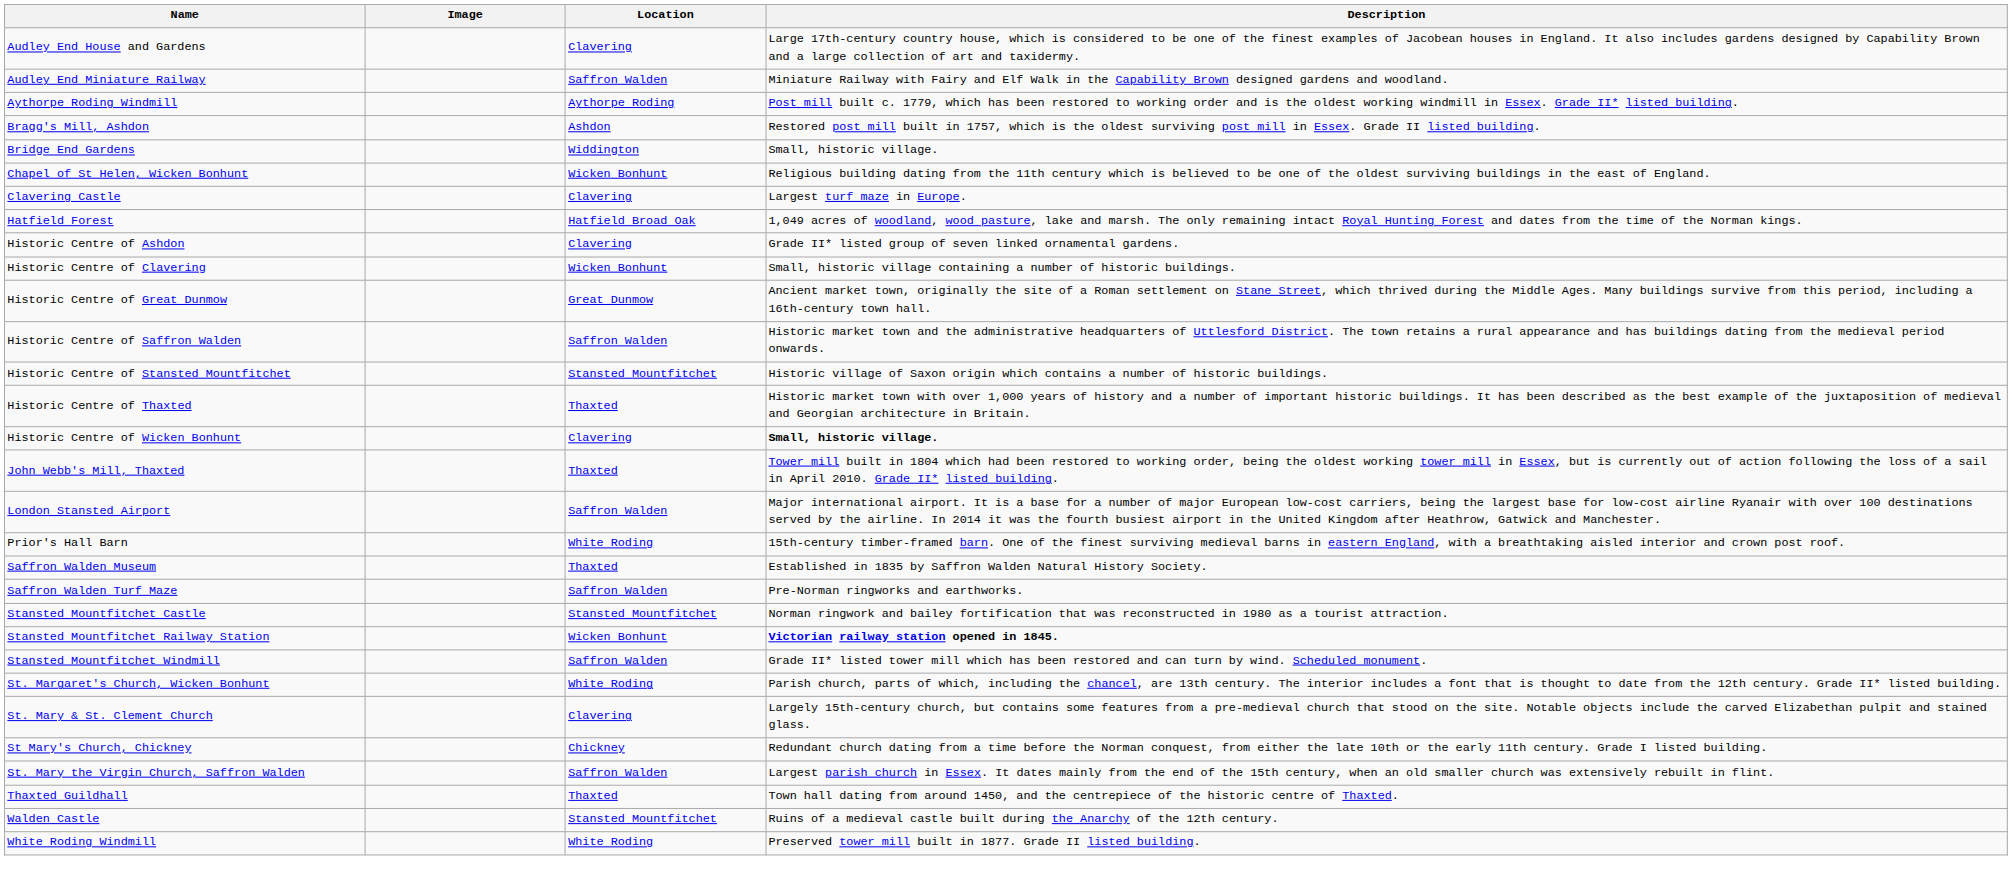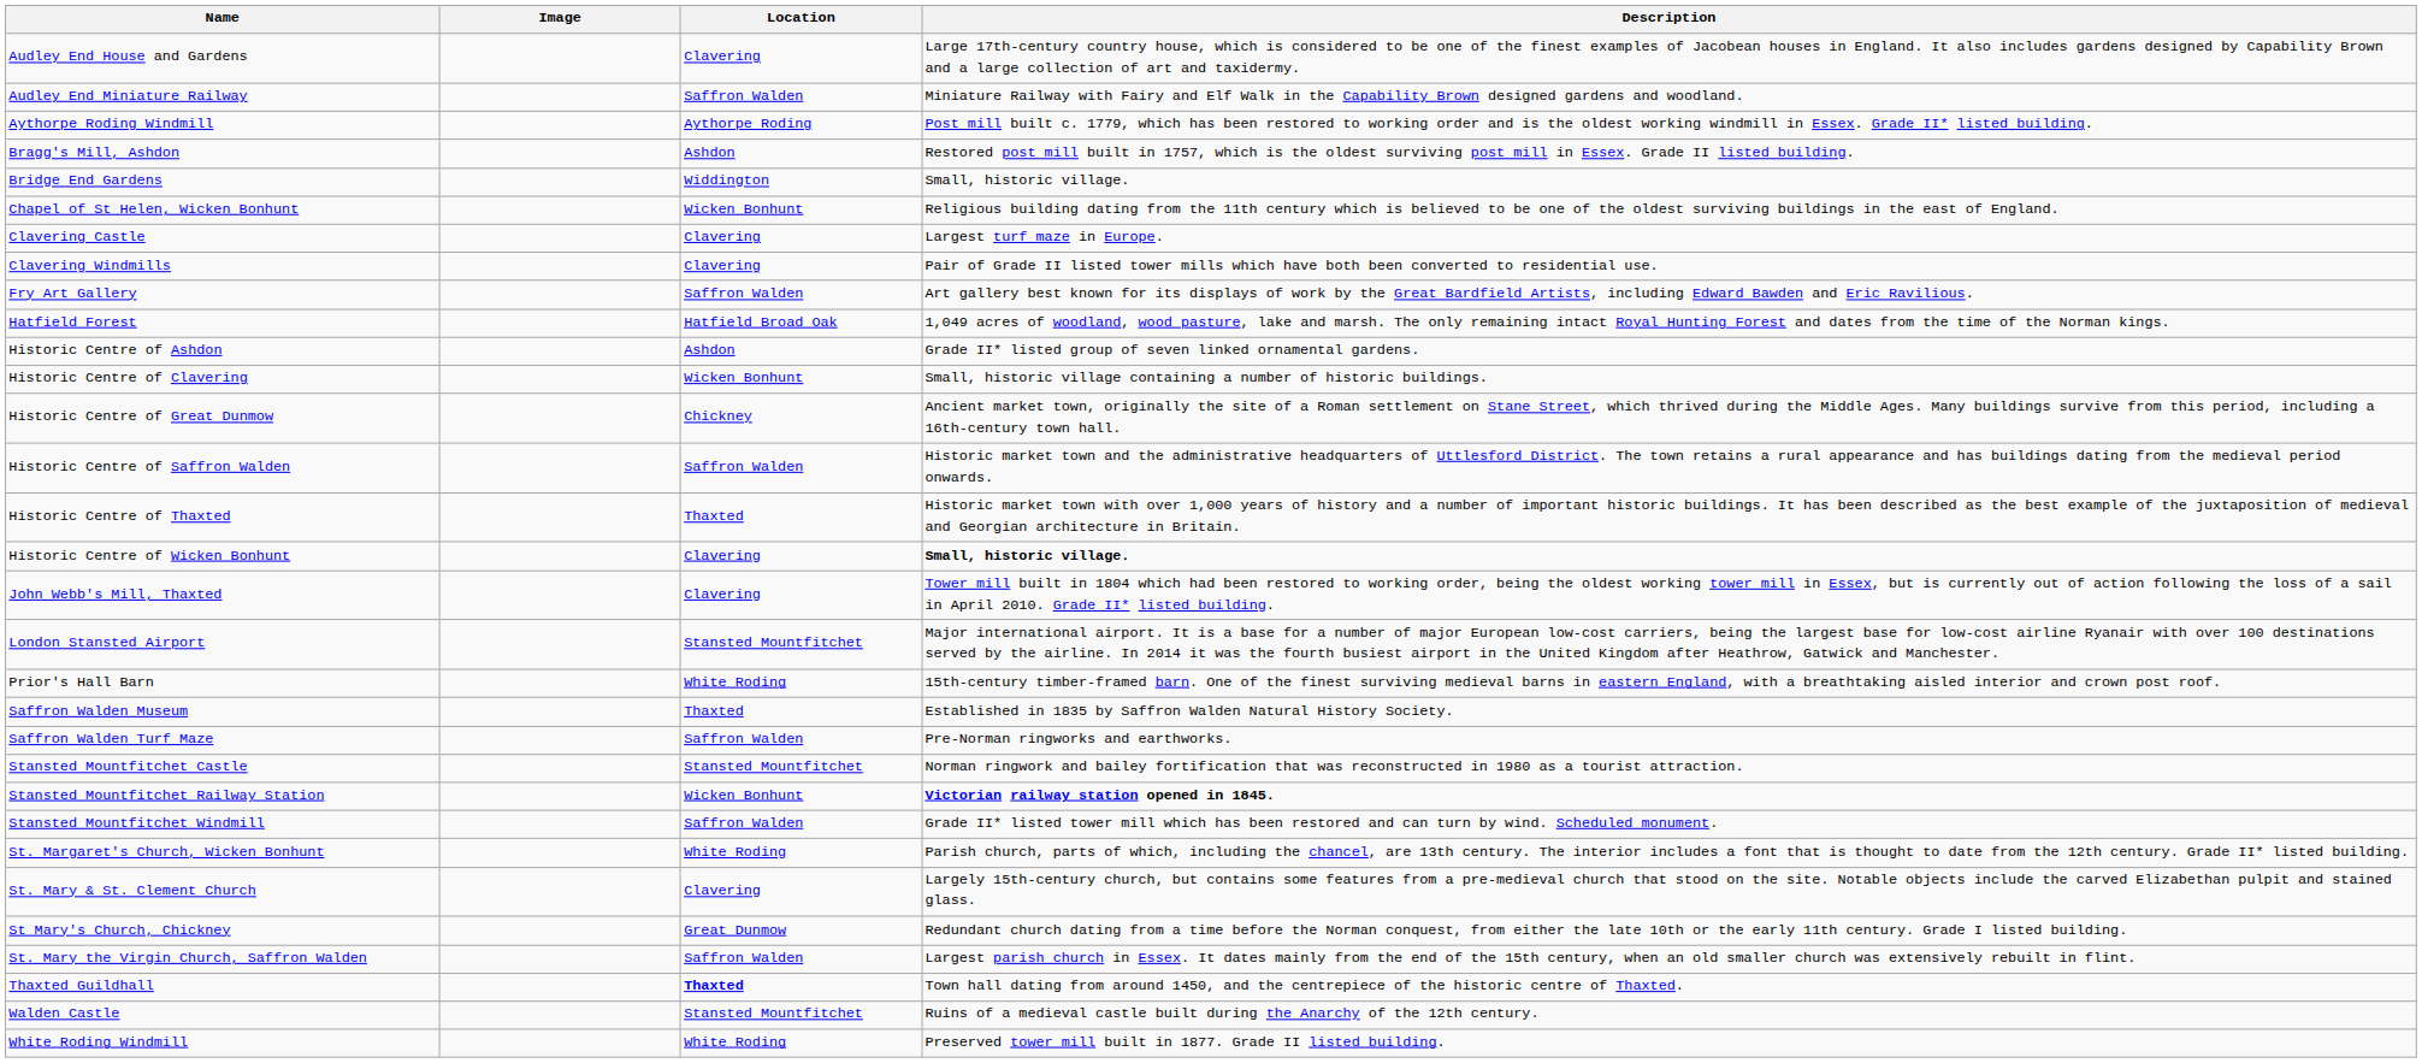 <table class="wikitable sortable" style="font-size:90%;width:100%;border:0px;text-align:left;line-height:150%;">
 <tr>
 <th width="18%">Name</th>
 <th width="10%" class="unsortable">Image</th>
 <th width="10%">Location</th>
 <th width="62%" class="unsortable">Description</th>
 </tr>
 <tr>
 <td><a href='#'>Audley End House</a> and Gardens</td>
 <td></td>
 <td><a href='#'>Clavering</a></td>
 <td>Large 17th-century country house, which is considered to be one of the finest examples of Jacobean houses in England. It also includes gardens designed by Capability Brown and a large collection of art and taxidermy.</td>
 </tr>
 <tr>
 <td><a href='#'>Audley End Miniature Railway</a></td>
 <td></td>
 <td><a href='#'>Saffron Walden</a></td>
 <td>Miniature Railway with Fairy and Elf Walk in the <a href='#'>Capability Brown</a> designed gardens and woodland.</td>
 </tr>
 <tr>
 <td><a href='#'>Aythorpe Roding Windmill</a></td>
 <td></td>
 <td><a href='#'>Aythorpe Roding</a></td>
 <td><a href='#'>Post mill</a> built c. 1779, which has been restored to working order and is the oldest working windmill in <a href='#'>Essex</a>. <a href='#'>Grade II*</a> <a href='#'>listed building</a>.</td>
 </tr>
 <tr>
 <td><a href='#'>Bragg's Mill, Ashdon</a></td>
 <td></td>
 <td><a href='#'>Ashdon</a></td>
 <td>Restored <a href='#'>post mill</a> built in 1757, which is the oldest surviving <a href='#'>post mill</a> in <a href='#'>Essex</a>. Grade II <a href='#'>listed building</a>.</td>
 </tr>
 <tr>
 <td><a href='#'>Bridge End Gardens</a></td>
 <td></td>
 <td><a href='#'>Widdington</a></td>
 <td>Small, historic village.</td>
 </tr>
 <tr>
 <td><a href='#'>Chapel of St Helen, Wicken Bonhunt</a></td>
 <td></td>
 <td><a href='#'>Wicken Bonhunt</a></td>
 <td>Religious building dating from the 11th century which is believed to be one of the oldest surviving buildings in the east of England.</td>
 </tr>
 <tr>
 <td><a href='#'>Clavering Castle</a></td>
 <td></td>
 <td><a href='#'>Clavering</a></td>
 <td>Largest <a href='#'>turf maze</a> in <a href='#'>Europe</a>.</td>
 </tr>
 <tr>
+<td><a href='#'>Clavering Windmills</a></td>
+<td></td>
+<td><a href='#'>Clavering</a></td>
+<td>Pair of Grade II listed tower mills which have both been converted to residential use.</td>
+</tr>
+<tr>
+<td><a href='#'>Fry Art Gallery</a></td>
+<td></td>
+<td><a href='#'>Saffron Walden</a></td>
+<td>Art gallery best known for its displays of work by the <a href='#'>Great Bardfield Artists</a>, including <a href='#'>Edward Bawden</a> and <a href='#'>Eric Ravilious</a>.</td>
+</tr>
+<tr>
 <td><a href='#'>Hatfield Forest</a></td>
 <td></td>
 <td><a href='#'>Hatfield Broad Oak</a></td>
 <td>1,049 acres of <a href='#'>woodland</a>, <a href='#'>wood pasture</a>, lake and marsh. The only remaining intact <a href='#'>Royal Hunting Forest</a> and dates from the time of the Norman kings.</td>
 </tr>
 <tr>
 <td>Historic Centre of <a href='#'>Ashdon</a></td>
 <td></td>
-<td><a href='#'>Clavering</a></td>
+<td><a href='#'>Ashdon</a></td>
 <td>Grade II* listed group of seven linked ornamental gardens.</td>
 </tr>
 <tr>
 <td>Historic Centre of <a href='#'>Clavering</a></td>
 <td></td>
 <td><a href='#'>Wicken Bonhunt</a></td>
 <td>Small, historic village containing a number of historic buildings.</td>
 </tr>
 <tr>
 <td>Historic Centre of <a href='#'>Great Dunmow</a></td>
 <td></td>
-<td><a href='#'>Great Dunmow</a></td>
+<td><a href='#'>Chickney</a></td>
 <td>Ancient market town, originally the site of a Roman settlement on <a href='#'>Stane Street</a>, which thrived during the Middle Ages. Many buildings survive from this period, including a 16th-century town hall.</td>
 </tr>
 <tr>
 <td>Historic Centre of <a href='#'>Saffron Walden</a></td>
 <td></td>
 <td><a href='#'>Saffron Walden</a></td>
 <td>Historic market town and the administrative headquarters of <a href='#'>Uttlesford District</a>. The town retains a rural appearance and has buildings dating from the medieval period onwards.</td>
-</tr>
-<tr>
-<td>Historic Centre of <a href='#'>Stansted Mountfitchet</a></td>
-<td></td>
-<td><a href='#'>Stansted Mountfitchet</a></td>
-<td>Historic village of Saxon origin which contains a number of historic buildings.</td>
 </tr>
 <tr>
 <td>Historic Centre of <a href='#'>Thaxted</a></td>
 <td></td>
 <td><a href='#'>Thaxted</a></td>
 <td>Historic market town with over 1,000 years of history and a number of important historic buildings. It has been described as the best example of the juxtaposition of medieval and Georgian architecture in Britain.</td>
 </tr>
 <tr>
 <td>Historic Centre of <a href='#'>Wicken Bonhunt</a></td>
 <td></td>
 <td><a href='#'>Clavering</a></td>
 <td><strong>Small, historic village.</strong></td>
 </tr>
 <tr>
 <td><a href='#'>John Webb's Mill, Thaxted</a></td>
 <td></td>
-<td><a href='#'>Thaxted</a></td>
+<td><a href='#'>Clavering</a></td>
 <td><a href='#'>Tower mill</a> built in 1804 which had been restored to working order, being the oldest working <a href='#'>tower mill</a> in <a href='#'>Essex</a>, but is currently out of action following the loss of a sail in April 2010. <a href='#'>Grade II*</a> <a href='#'>listed building</a>.</td>
 </tr>
 <tr>
 <td><a href='#'>London Stansted Airport</a></td>
 <td></td>
-<td><a href='#'>Saffron Walden</a></td>
+<td><a href='#'>Stansted Mountfitchet</a></td>
 <td>Major international airport. It is a base for a number of major European low-cost carriers, being the largest base for low-cost airline Ryanair with over 100 destinations served by the airline. In 2014 it was the fourth busiest airport in the United Kingdom after Heathrow, Gatwick and Manchester.</td>
 </tr>
 <tr>
 <td>Prior's Hall Barn</td>
 <td></td>
 <td><a href='#'>White Roding</a></td>
 <td>15th-century timber-framed <a href='#'>barn</a>. One of the finest surviving medieval barns in <a href='#'>eastern England</a>, with a breathtaking aisled interior and crown post roof.</td>
 </tr>
 <tr>
 <td><a href='#'>Saffron Walden Museum</a></td>
 <td></td>
 <td><a href='#'>Thaxted</a></td>
 <td>Established in 1835 by Saffron Walden Natural History Society.</td>
 </tr>
 <tr>
 <td><a href='#'>Saffron Walden Turf Maze</a></td>
 <td></td>
 <td><a href='#'>Saffron Walden</a></td>
 <td>Pre-Norman ringworks and earthworks.</td>
 </tr>
 <tr>
 <td><a href='#'>Stansted Mountfitchet Castle</a></td>
 <td></td>
 <td><a href='#'>Stansted Mountfitchet</a></td>
 <td>Norman ringwork and bailey fortification that was reconstructed in 1980 as a tourist attraction.</td>
 </tr>
 <tr>
 <td><a href='#'>Stansted Mountfitchet Railway Station</a></td>
 <td></td>
 <td><a href='#'>Wicken Bonhunt</a></td>
 <td><strong><a href='#'>Victorian</a> <a href='#'>railway station</a> opened in 1845.</strong></td>
 </tr>
 <tr>
 <td><a href='#'>Stansted Mountfitchet Windmill</a></td>
 <td></td>
 <td><a href='#'>Saffron Walden</a></td>
 <td>Grade II* listed tower mill which has been restored and can turn by wind. <a href='#'>Scheduled monument</a>.</td>
 </tr>
 <tr>
 <td><a href='#'>St. Margaret's Church, Wicken Bonhunt</a></td>
 <td></td>
 <td><a href='#'>White Roding</a></td>
 <td>Parish church, parts of which, including the <a href='#'>chancel</a>, are 13th century. The interior includes a font that is thought to date from the 12th century. Grade II* listed building.</td>
 </tr>
 <tr>
 <td><a href='#'>St. Mary & St. Clement Church</a></td>
 <td></td>
 <td><a href='#'>Clavering</a></td>
 <td>Largely 15th-century church, but contains some features from a pre-medieval church that stood on the site. Notable objects include the carved Elizabethan pulpit and stained glass.</td>
 </tr>
 <tr>
 <td><a href='#'>St Mary's Church, Chickney</a></td>
 <td></td>
-<td><a href='#'>Chickney</a></td>
+<td><a href='#'>Great Dunmow</a></td>
 <td>Redundant church dating from a time before the Norman conquest, from either the late 10th or the early 11th century. Grade I listed building.</td>
 </tr>
 <tr>
 <td><a href='#'>St. Mary the Virgin Church, Saffron Walden</a></td>
 <td></td>
 <td><a href='#'>Saffron Walden</a></td>
 <td>Largest <a href='#'>parish church</a> in <a href='#'>Essex</a>. It dates mainly from the end of the 15th century, when an old smaller church was extensively rebuilt in flint.</td>
 </tr>
 <tr>
 <td><a href='#'>Thaxted Guildhall</a></td>
 <td></td>
-<td><a href='#'>Thaxted</a></td>
+<td><strong><a href='#'>Thaxted</a></strong></td>
 <td>Town hall dating from around 1450, and the centrepiece of the historic centre of <a href='#'>Thaxted</a>.</td>
 </tr>
 <tr>
 <td><a href='#'>Walden Castle</a></td>
 <td></td>
 <td><a href='#'>Stansted Mountfitchet</a></td>
 <td>Ruins of a medieval castle built during <a href='#'>the Anarchy</a> of the 12th century.</td>
 </tr>
 <tr>
 <td><a href='#'>White Roding Windmill</a></td>
 <td></td>
 <td><a href='#'>White Roding</a></td>
 <td>Preserved <a href='#'>tower mill</a> built in 1877. Grade II <a href='#'>listed building</a>.</td>
 </tr>
 <tr>
 </tr>
 </table>
